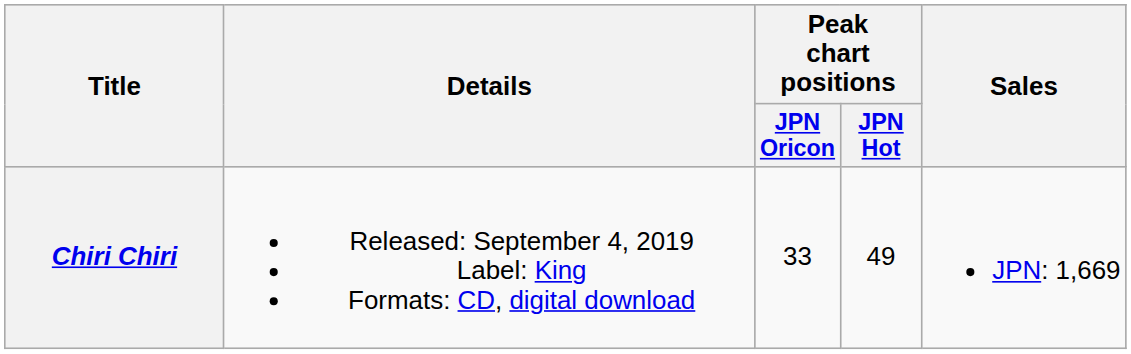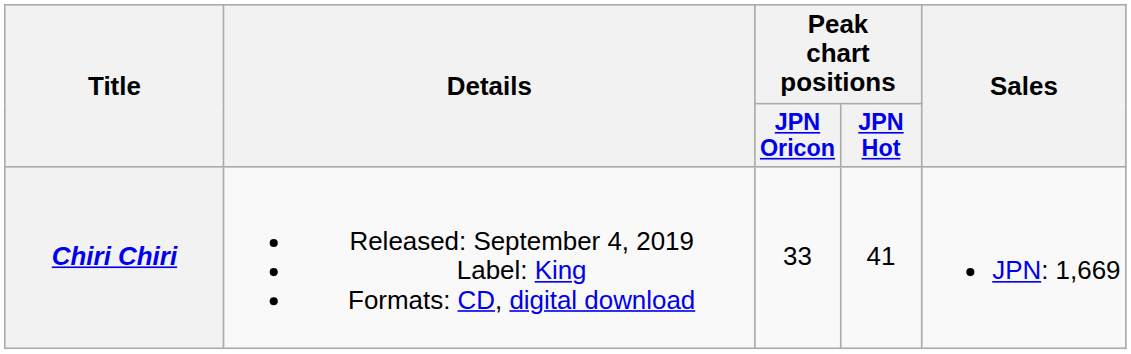 <table class="wikitable plainrowheaders" style="text-align:center">
 <tr>
 <th scope="col" rowspan="2" style="width:8em;">Title</th>
 <th scope="col" rowspan="2" style="width:20em;">Details</th>
 <th scope="col" colspan="2">Peak<br>chart<br>positions</th>
 <th scope="col" rowspan="2">Sales</th>
 </tr>
 <tr>
 <th scope="col" style="width:3em;font-size:90%;"><a href='#'>JPN<br>Oricon</a><br></th>
 <th scope="col" style="width:3em;font-size:90%;"><a href='#'>JPN<br>Hot</a><br></th>
 </tr>
 <tr>
 <th scope="row"><em><a href='#'>Chiri Chiri</a></em></th>
 <td><br><ul><li>Released: September 4, 2019</li><li>Label: <a href='#'>King</a></li><li>Formats: <a href='#'>CD</a>, <a href='#'>digital download</a></li></ul></td>
 <td>33</td>
-<td>49</td>
+<td>41</td>
 <td><br><ul><li><a href='#'>JPN</a>: 1,669</li></ul></td>
 </tr>
 </table>
